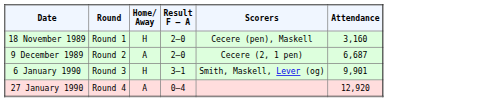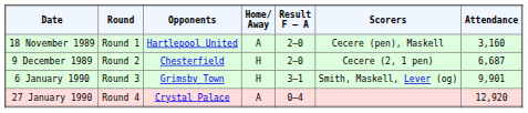 <table border="2" cellpadding="4" style="border-collapse:collapse; text-align:center; font-size:smaller;">
 <tr style="background:#f0f6ff;">
 <th><strong>Date</strong></th>
 <th><strong>Round</strong></th>
+<th><strong>Opponents</strong></th>
 <th><strong>Home/<br>Away</strong></th>
 <th><strong>Result<br>F – A</strong></th>
 <th><strong>Scorers</strong></th>
 <th><strong>Attendance</strong></th>
 </tr>
 <tr bgcolor="#ddffdd">
 <td>18 November 1989</td>
 <td>Round 1</td>
-<td>H</td>
+<td><a href='#'>Hartlepool United</a></td>
+<td>A</td>
 <td>2–0</td>
 <td>Cecere (pen), Maskell</td>
 <td>3,160</td>
 </tr>
 <tr bgcolor="#ddffdd">
 <td>9 December 1989</td>
 <td>Round 2</td>
-<td>A</td>
+<td><a href='#'>Chesterfield</a></td>
+<td>H</td>
 <td>2–0</td>
 <td>Cecere (2, 1 pen)</td>
 <td>6,687</td>
 </tr>
 <tr bgcolor="#ddffdd">
 <td>6 January 1990</td>
 <td>Round 3</td>
+<td><a href='#'>Grimsby Town</a></td>
 <td>H</td>
 <td>3–1</td>
 <td>Smith, Maskell, <a href='#'>Lever</a> (og)</td>
 <td>9,901</td>
 </tr>
 <tr bgcolor="#ffdddd">
 <td>27 January 1990</td>
 <td>Round 4</td>
+<td><a href='#'>Crystal Palace</a></td>
 <td>A</td>
 <td>0–4</td>
 <td></td>
 <td>12,920</td>
 </tr>
 </table>
